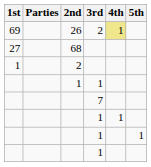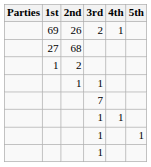 <table class="wikitable" style="text-align:right;">
 <tr>
+<th style="text-align:left;">Parties</th>
 <th>1st</th>
-<th style="text-align:left;">Parties</th>
 <th>2nd</th>
 <th>3rd</th>
 <th>4th</th>
 <th>5th</th>
 </tr>
 <tr>
+<td style="text-align:left;"></td>
 <td>69</td>
-<td style="text-align:left;"></td>
 <td>26</td>
 <td>2</td>
-<td style="background: khaki;">1</td>
+<td>1</td>
 <td></td>
 </tr>
 <tr>
+<td style="text-align:left;"></td>
 <td>27</td>
-<td style="text-align:left;"></td>
 <td>68</td>
 <td></td>
 <td></td>
 <td></td>
 </tr>
 <tr>
+<td style="text-align:left;"></td>
 <td>1</td>
-<td style="text-align:left;"></td>
 <td>2</td>
 <td></td>
 <td></td>
 <td></td>
 </tr>
 <tr>
+<td style="text-align:left;"></td>
 <td></td>
-<td style="text-align:left;"></td>
 <td>1</td>
 <td>1</td>
 <td></td>
 <td></td>
 </tr>
 <tr>
+<td style="text-align:left;"></td>
 <td></td>
-<td style="text-align:left;"></td>
 <td></td>
 <td>7</td>
 <td></td>
 <td></td>
 </tr>
 <tr>
+<td style="text-align:left;"></td>
 <td></td>
-<td style="text-align:left;"></td>
 <td></td>
 <td>1</td>
 <td>1</td>
 <td></td>
 </tr>
 <tr>
+<td style="text-align:left;"></td>
 <td></td>
-<td style="text-align:left;"></td>
 <td></td>
 <td>1</td>
 <td></td>
 <td>1</td>
 </tr>
 <tr>
+<td style="text-align:left;"></td>
 <td></td>
-<td style="text-align:left;"></td>
 <td></td>
 <td>1</td>
 <td></td>
 <td></td>
 </tr>
 </table>
